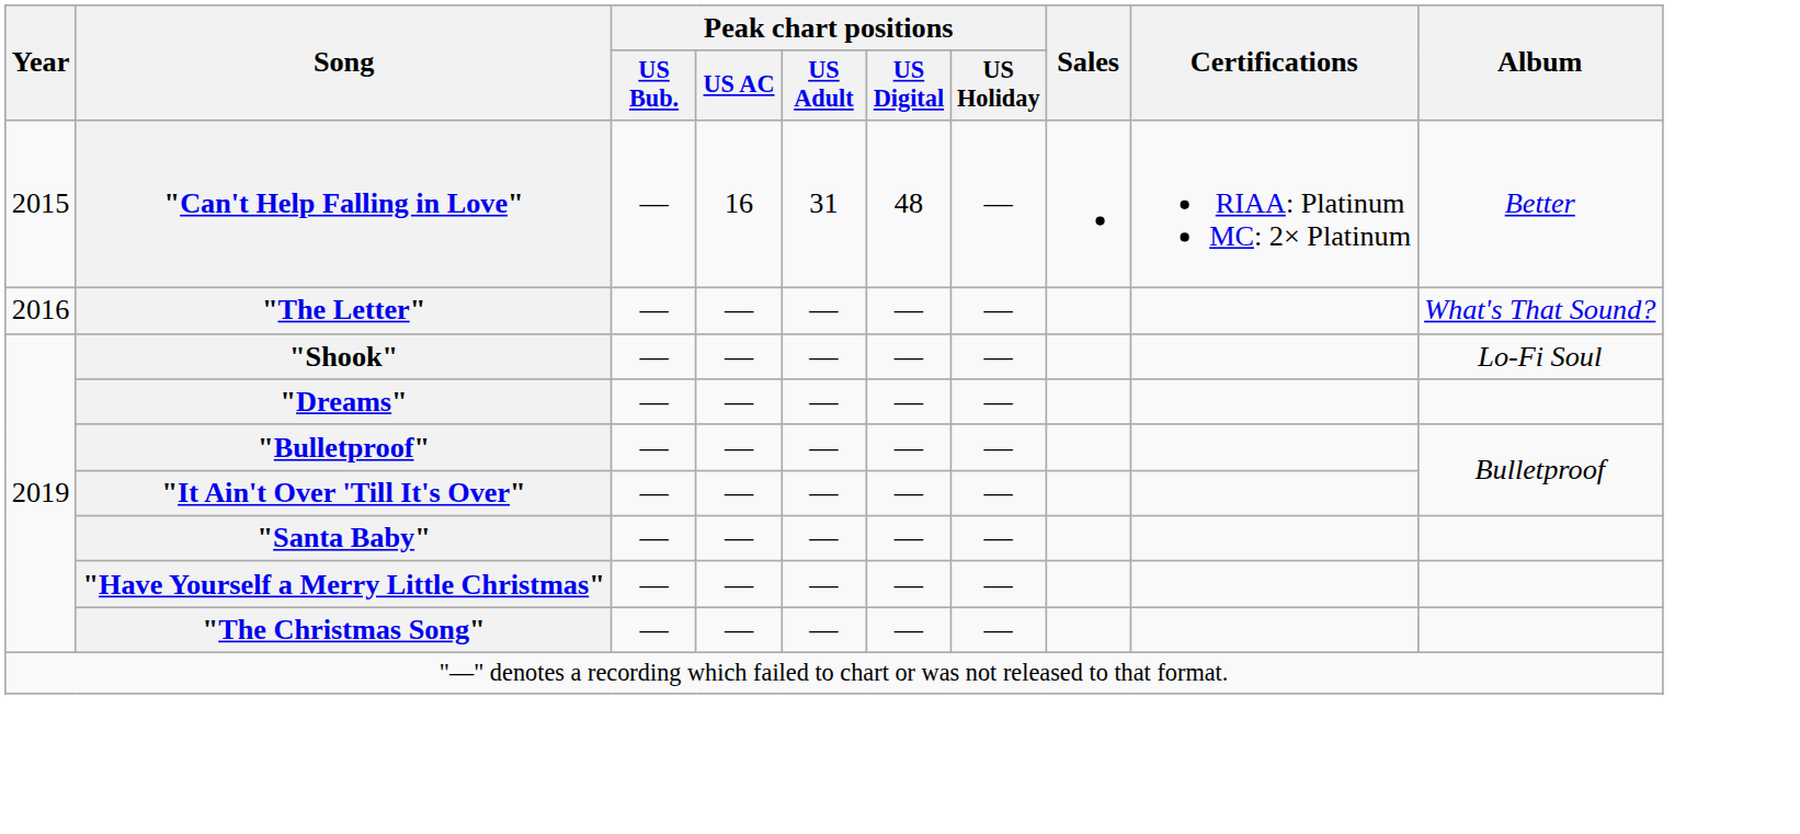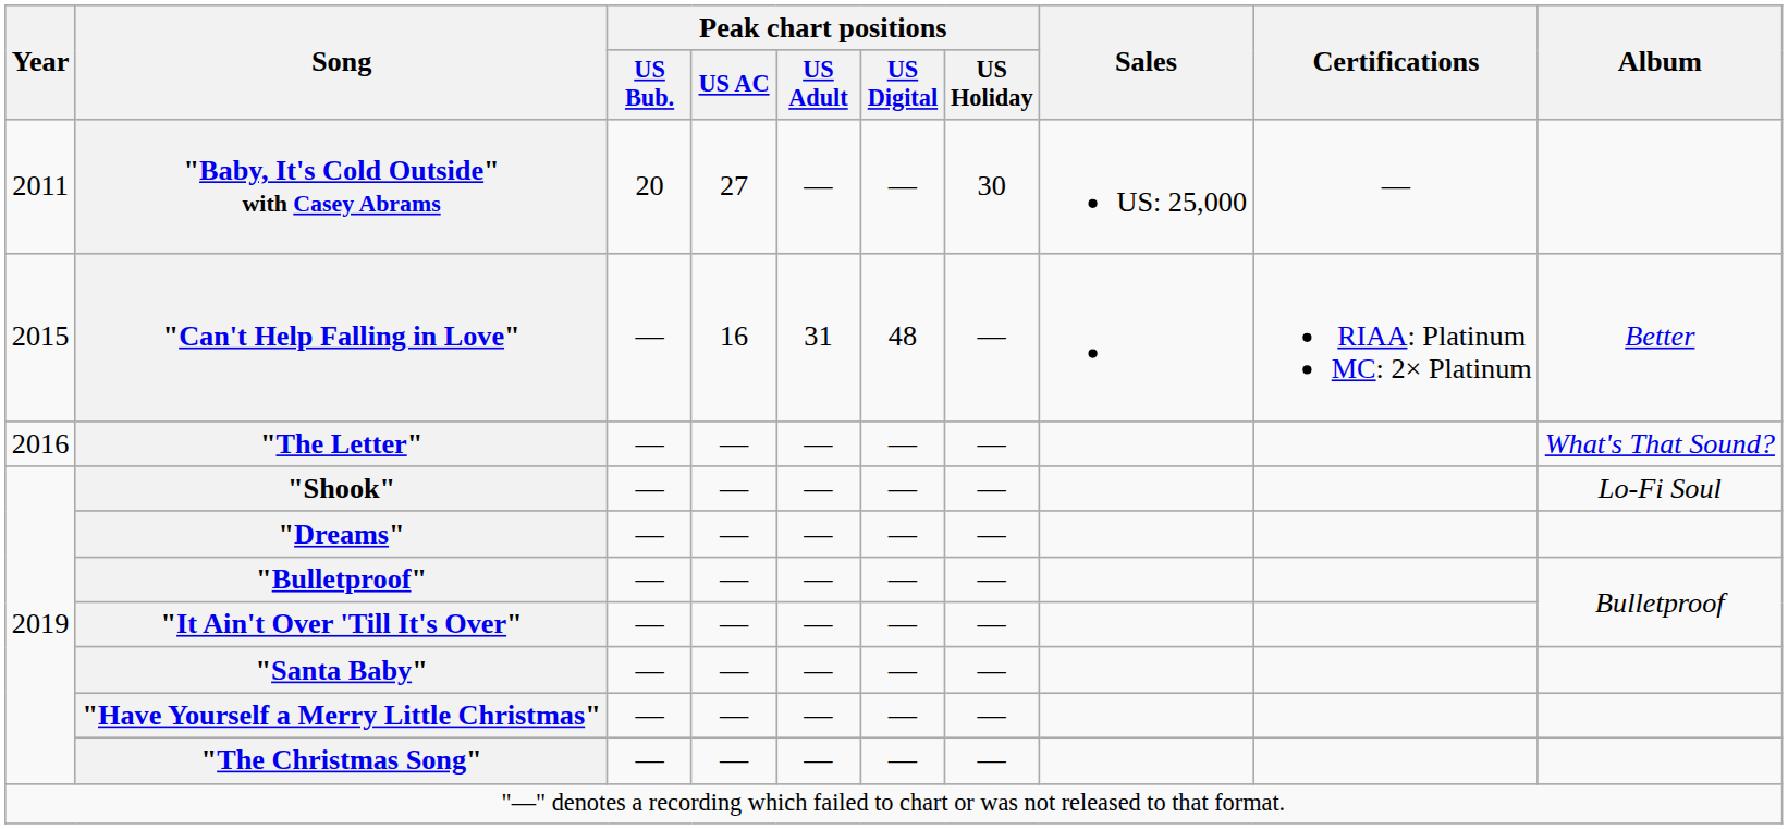 <table class="wikitable plainrowheaders" style="text-align:center;">
 <tr>
 <th scope="col" rowspan="2">Year</th>
 <th scope="col" rowspan="2">Song</th>
 <th scope="col" colspan="5">Peak chart positions</th>
 <th scope="col" rowspan="2">Sales</th>
 <th scope="col" rowspan="2">Certifications</th>
 <th scope="col" rowspan="2">Album</th>
 </tr>
 <tr>
 <th scope="col" style="width:3em;font-size:85%;"><a href='#'>US Bub.</a><br></th>
 <th scope="col" style="width:3em;font-size:85%;"><a href='#'>US AC</a><br></th>
 <th scope="col" style="width:3em;font-size:85%;"><a href='#'>US Adult</a><br></th>
 <th scope="col" style="width:3em;font-size:85%;"><a href='#'>US Digital</a><br></th>
 <th scope="col" style="width:3em;font-size:85%;">US Holiday<br></th>
+</tr>
+<tr>
+<td>2011</td>
+<th scope="row">"<a href='#'>Baby, It's Cold Outside</a>" <br><small>with <a href='#'>Casey Abrams</a></small></th>
+<td>20</td>
+<td>27</td>
+<td>—</td>
+<td>—</td>
+<td>30</td>
+<td><br><ul><li>US: 25,000</li></ul></td>
+<td>—</td>
+<td></td>
 </tr>
 <tr>
 <td>2015</td>
 <th scope="row">"<a href='#'>Can't Help Falling in Love</a>"</th>
 <td>—</td>
 <td>16</td>
 <td>31</td>
 <td>48</td>
 <td>—</td>
 <td><br><ul><li></li></ul></td>
 <td><br><ul><li><a href='#'>RIAA</a>: Platinum</li><li><a href='#'>MC</a>: 2× Platinum</li></ul></td>
 <td><em><a href='#'>Better</a></em></td>
 </tr>
 <tr>
 <td>2016</td>
 <th scope="row">"<a href='#'>The Letter</a>"</th>
 <td>—</td>
 <td>—</td>
 <td>—</td>
 <td>—</td>
 <td>—</td>
 <td></td>
 <td></td>
 <td><em><a href='#'>What's That Sound?</a></em></td>
 </tr>
 <tr>
 <td rowspan="7">2019</td>
 <th scope="row">"Shook"</th>
 <td>—</td>
 <td>—</td>
 <td>—</td>
 <td>—</td>
 <td>—</td>
 <td></td>
 <td></td>
 <td><em>Lo-Fi Soul</em></td>
 </tr>
 <tr>
 <th scope="row">"<a href='#'>Dreams</a>"</th>
 <td>—</td>
 <td>—</td>
 <td>—</td>
 <td>—</td>
 <td>—</td>
 <td></td>
 <td></td>
 <td></td>
 </tr>
 <tr>
 <th scope="row">"<a href='#'>Bulletproof</a>"</th>
 <td>—</td>
 <td>—</td>
 <td>—</td>
 <td>—</td>
 <td>—</td>
 <td></td>
 <td></td>
 <td rowspan="2"><em>Bulletproof</em></td>
 </tr>
 <tr>
 <th scope="row">"<a href='#'>It Ain't Over 'Till It's Over</a>"</th>
 <td>—</td>
 <td>—</td>
 <td>—</td>
 <td>—</td>
 <td>—</td>
 <td></td>
 <td></td>
 </tr>
 <tr>
 <th scope="row">"<a href='#'>Santa Baby</a>"</th>
 <td>—</td>
 <td>—</td>
 <td>—</td>
 <td>—</td>
 <td>—</td>
 <td></td>
 <td></td>
 <td></td>
 </tr>
 <tr>
 <th scope="row">"<a href='#'>Have Yourself a Merry Little Christmas</a>"</th>
 <td>—</td>
 <td>—</td>
 <td>—</td>
 <td>—</td>
 <td>—</td>
 <td></td>
 <td></td>
 <td></td>
 </tr>
 <tr>
 <th scope="row">"<a href='#'>The Christmas Song</a>"</th>
 <td>—</td>
 <td>—</td>
 <td>—</td>
 <td>—</td>
 <td>—</td>
 <td></td>
 <td></td>
 <td></td>
 </tr>
 <tr>
 <td colspan="10" style="font-size:85%;">"—" denotes a recording which failed to chart or was not released to that format.</td>
 </tr>
 </table>
